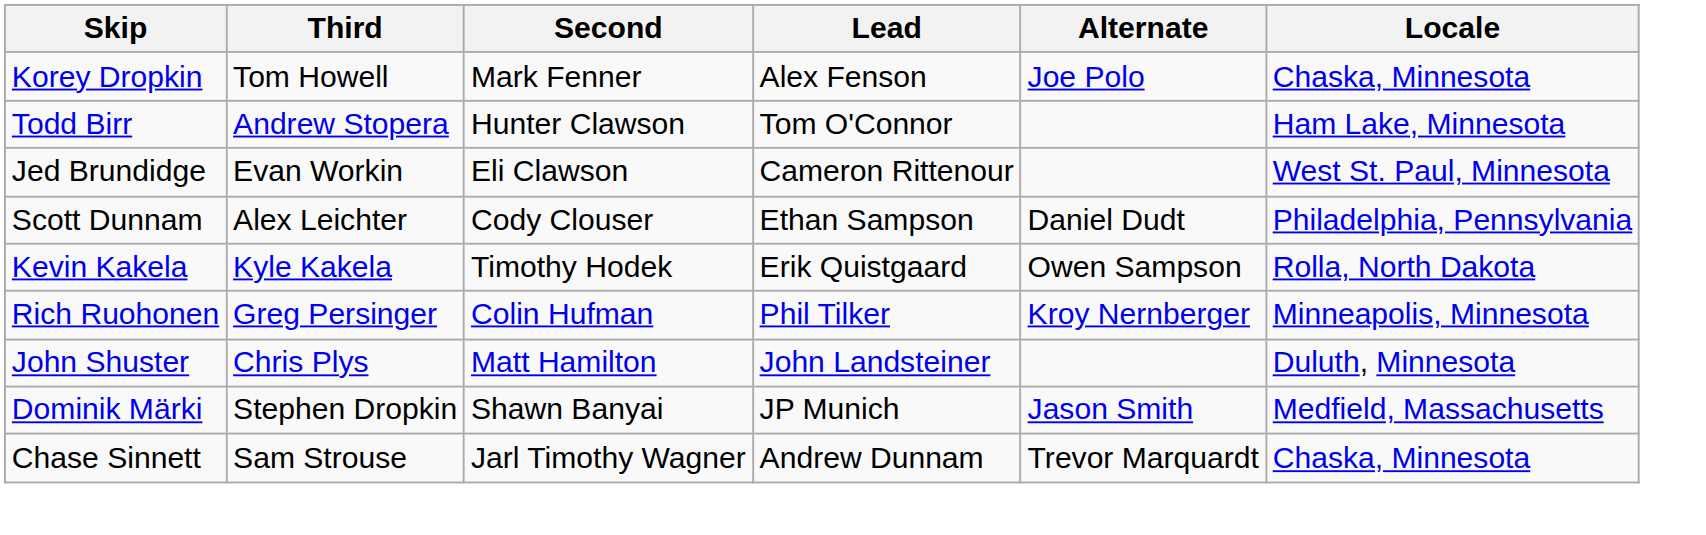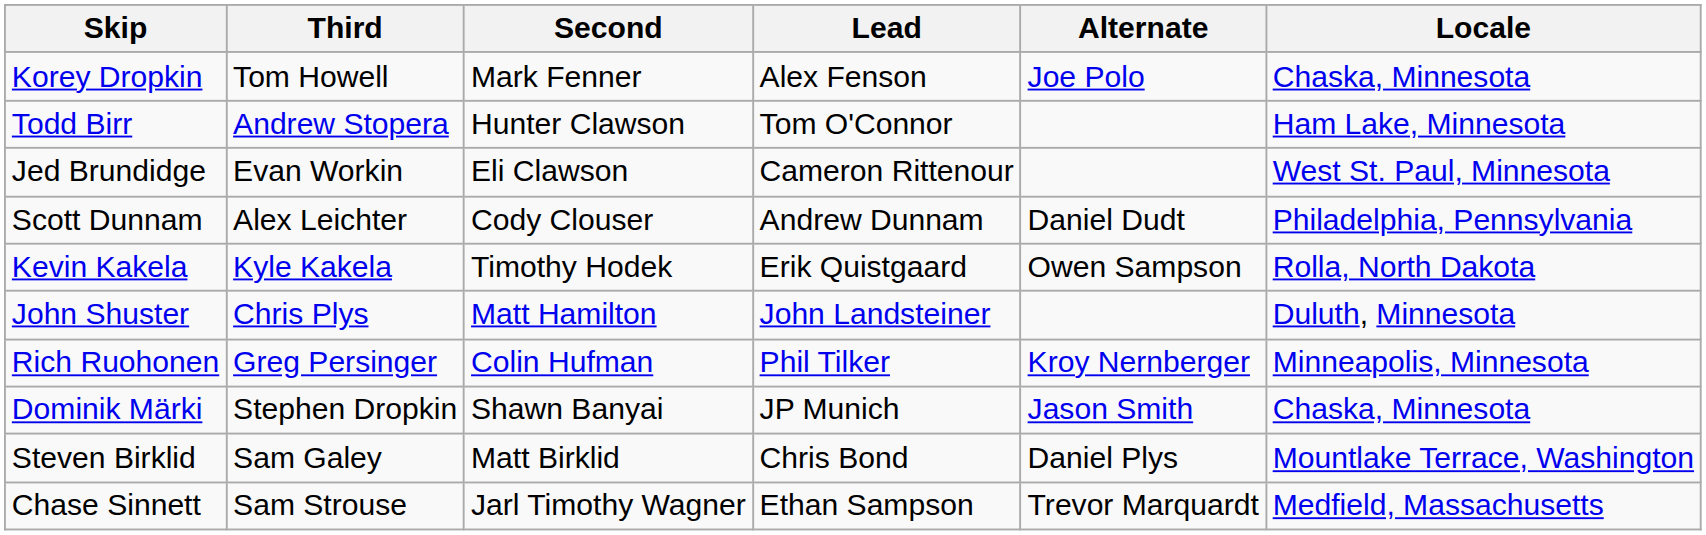 <table class="wikitable">
 <tr>
 <th>Skip</th>
 <th>Third</th>
 <th>Second</th>
 <th>Lead</th>
 <th>Alternate</th>
 <th>Locale</th>
 </tr>
 <tr>
 <td><a href='#'>Korey Dropkin</a></td>
 <td>Tom Howell</td>
 <td>Mark Fenner</td>
 <td>Alex Fenson</td>
 <td><a href='#'>Joe Polo</a></td>
 <td> <a href='#'>Chaska, Minnesota</a></td>
 </tr>
 <tr>
 <td><a href='#'>Todd Birr</a></td>
 <td><a href='#'>Andrew Stopera</a></td>
 <td>Hunter Clawson</td>
 <td>Tom O'Connor</td>
 <td></td>
 <td> <a href='#'>Ham Lake, Minnesota</a></td>
 </tr>
 <tr>
 <td>Jed Brundidge</td>
 <td>Evan Workin</td>
 <td>Eli Clawson</td>
 <td>Cameron Rittenour</td>
 <td></td>
 <td> <a href='#'>West St. Paul, Minnesota</a></td>
 </tr>
 <tr>
 <td>Scott Dunnam</td>
 <td>Alex Leichter</td>
 <td>Cody Clouser</td>
-<td>Ethan Sampson</td>
+<td>Andrew Dunnam</td>
 <td>Daniel Dudt</td>
 <td> <a href='#'>Philadelphia, Pennsylvania</a></td>
 </tr>
 <tr>
 <td><a href='#'>Kevin Kakela</a></td>
 <td><a href='#'>Kyle Kakela</a></td>
 <td>Timothy Hodek</td>
 <td>Erik Quistgaard</td>
 <td>Owen Sampson</td>
 <td> <a href='#'>Rolla, North Dakota</a></td>
 </tr>
 <tr>
+<td><a href='#'>John Shuster</a></td>
+<td><a href='#'>Chris Plys</a></td>
+<td><a href='#'>Matt Hamilton</a></td>
+<td><a href='#'>John Landsteiner</a></td>
+<td></td>
+<td> <a href='#'>Duluth</a>, <a href='#'>Minnesota</a></td>
+</tr>
+<tr>
 <td><a href='#'>Rich Ruohonen</a></td>
 <td><a href='#'>Greg Persinger</a></td>
 <td><a href='#'>Colin Hufman</a></td>
 <td><a href='#'>Phil Tilker</a></td>
 <td><a href='#'>Kroy Nernberger</a></td>
 <td> <a href='#'>Minneapolis, Minnesota</a></td>
 </tr>
 <tr>
-<td><a href='#'>John Shuster</a></td>
-<td><a href='#'>Chris Plys</a></td>
-<td><a href='#'>Matt Hamilton</a></td>
-<td><a href='#'>John Landsteiner</a></td>
-<td></td>
-<td> <a href='#'>Duluth</a>, <a href='#'>Minnesota</a></td>
-</tr>
-<tr>
 <td><a href='#'>Dominik Märki</a></td>
 <td>Stephen Dropkin</td>
 <td>Shawn Banyai</td>
 <td>JP Munich</td>
 <td><a href='#'>Jason Smith</a></td>
-<td> <a href='#'>Medfield, Massachusetts</a></td>
+<td> <a href='#'>Chaska, Minnesota</a></td>
+</tr>
+<tr>
+<td>Steven Birklid</td>
+<td>Sam Galey</td>
+<td>Matt Birklid</td>
+<td>Chris Bond</td>
+<td>Daniel Plys</td>
+<td> <a href='#'>Mountlake Terrace, Washington</a></td>
 </tr>
 <tr>
 <td>Chase Sinnett</td>
 <td>Sam Strouse</td>
 <td>Jarl Timothy Wagner</td>
-<td>Andrew Dunnam</td>
+<td>Ethan Sampson</td>
 <td>Trevor Marquardt</td>
-<td> <a href='#'>Chaska, Minnesota</a></td>
+<td> <a href='#'>Medfield, Massachusetts</a></td>
 </tr>
 </table>
